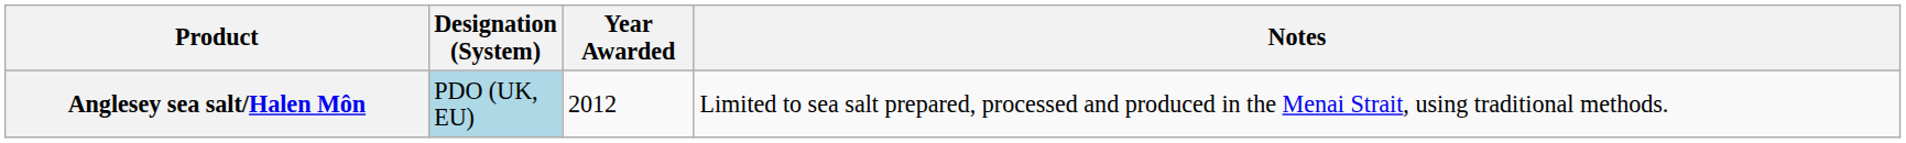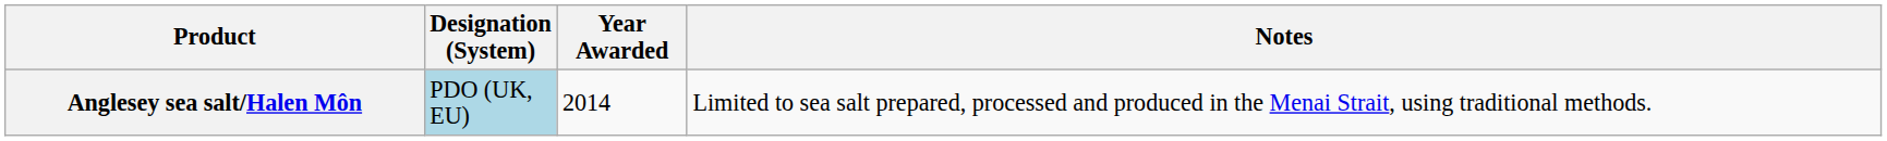 <table class="wikitable sortable">
 <tr>
 <th scope="col" width="23%">Product</th>
 <th scope="col" width="4%">Designation (System)</th>
 <th scope="col" width="7%">Year Awarded</th>
 <th class="unsortable" scope="col" width="66%">Notes</th>
 </tr>
 <tr>
 <th scope="row">Anglesey sea salt/<a href='#'>Halen Môn</a></th>
 <td style="background: lightblue;">PDO (UK, EU)</td>
-<td>2012</td>
+<td>2014</td>
 <td>Limited to sea salt prepared, processed and produced in the <a href='#'>Menai Strait</a>, using traditional methods.</td>
 </tr>
 </table>
